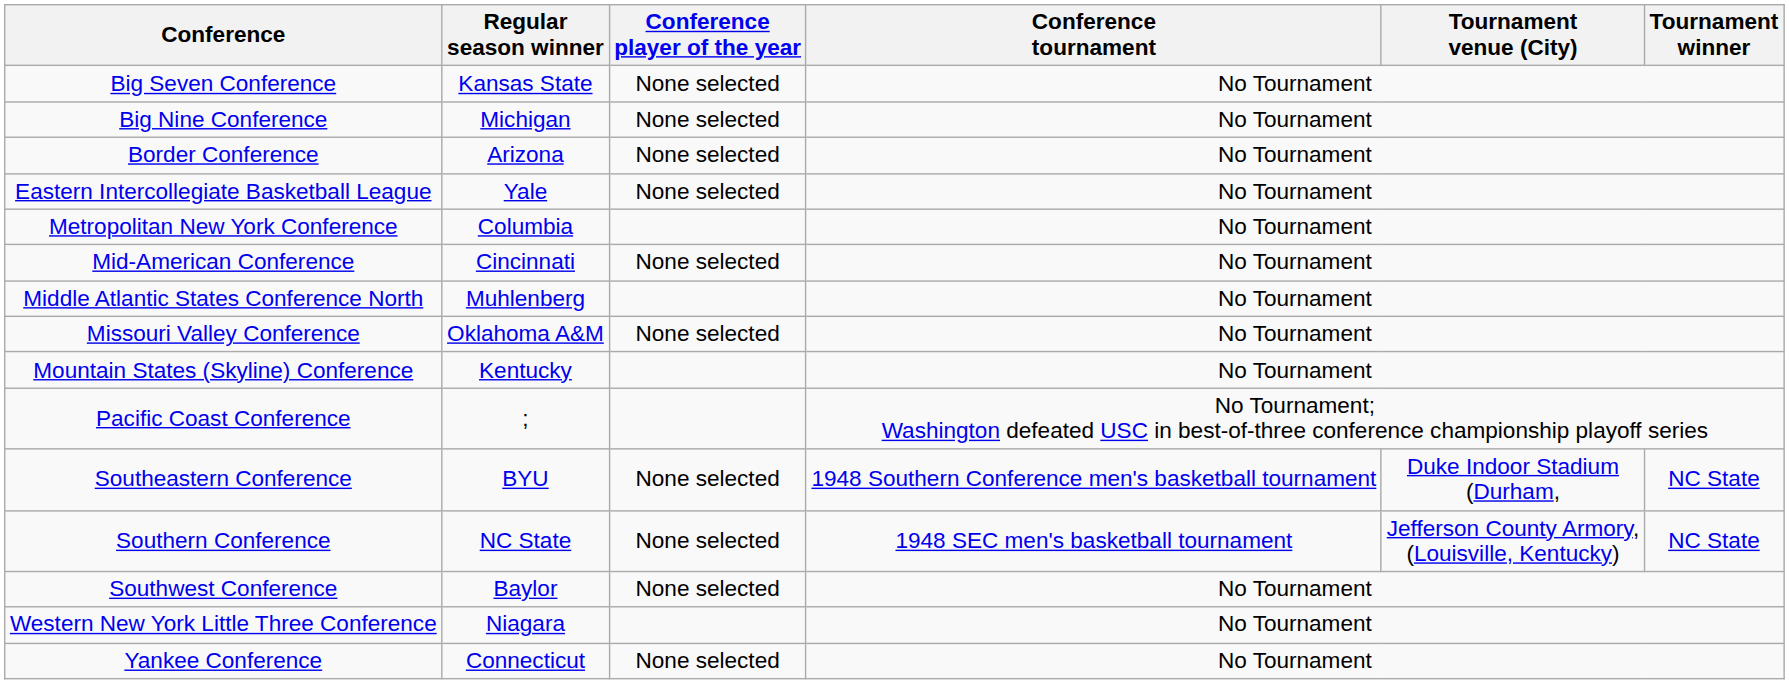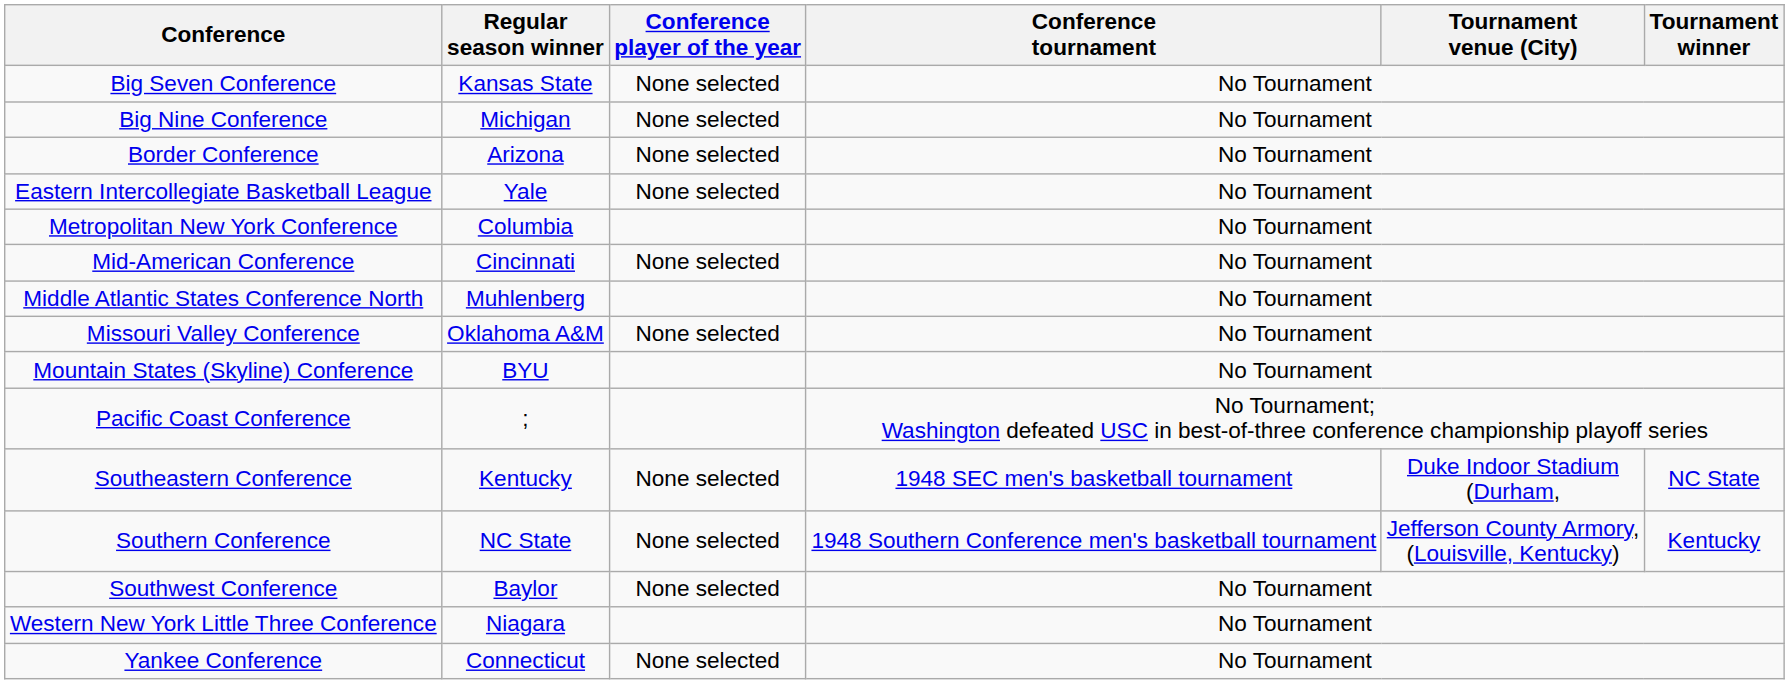 <table class="wikitable" style="text-align:center;">
 <tr>
 <th>Conference</th>
 <th>Regular <br> season winner</th>
 <th><a href='#'>Conference <br> player of the year</a></th>
 <th>Conference <br> tournament</th>
 <th>Tournament <br> venue (City)</th>
 <th>Tournament <br> winner</th>
 </tr>
 <tr>
 <td><a href='#'>Big Seven Conference</a></td>
 <td><a href='#'>Kansas State</a></td>
 <td>None selected</td>
 <td colspan=3>No Tournament</td>
 </tr>
 <tr>
 <td><a href='#'>Big Nine Conference</a></td>
 <td><a href='#'>Michigan</a></td>
 <td>None selected</td>
 <td colspan=3>No Tournament</td>
 </tr>
 <tr>
 <td><a href='#'>Border Conference</a></td>
 <td><a href='#'>Arizona</a></td>
 <td>None selected</td>
 <td colspan=3>No Tournament</td>
 </tr>
 <tr>
 <td><a href='#'>Eastern Intercollegiate Basketball League</a></td>
 <td><a href='#'>Yale</a></td>
 <td>None selected</td>
 <td colspan=3>No Tournament</td>
 </tr>
 <tr>
 <td><a href='#'>Metropolitan New York Conference</a></td>
 <td><a href='#'>Columbia</a></td>
 <td></td>
 <td colspan=3>No Tournament</td>
 </tr>
 <tr>
 <td><a href='#'>Mid-American Conference</a></td>
 <td><a href='#'>Cincinnati</a></td>
 <td>None selected</td>
 <td colspan=3>No Tournament</td>
 </tr>
 <tr>
 <td><a href='#'>Middle Atlantic States Conference North</a></td>
 <td><a href='#'>Muhlenberg</a></td>
 <td></td>
 <td colspan=3>No Tournament</td>
 </tr>
 <tr>
 <td><a href='#'>Missouri Valley Conference</a></td>
 <td><a href='#'>Oklahoma A&M</a></td>
 <td>None selected</td>
 <td colspan=3>No Tournament</td>
 </tr>
 <tr>
 <td><a href='#'>Mountain States (Skyline) Conference</a></td>
-<td><a href='#'>Kentucky</a></td>
+<td><a href='#'>BYU</a></td>
 <td></td>
 <td colspan=3>No Tournament</td>
 </tr>
 <tr>
 <td><a href='#'>Pacific Coast Conference</a></td>
 <td>; </td>
 <td></td>
 <td colspan=3>No Tournament;<br><a href='#'>Washington</a> defeated <a href='#'>USC</a> in best-of-three conference championship playoff series</td>
 </tr>
 <tr>
 <td><a href='#'>Southeastern Conference</a></td>
-<td><a href='#'>BYU</a></td>
+<td><a href='#'>Kentucky</a></td>
 <td>None selected</td>
-<td><a href='#'>1948 Southern Conference men's basketball tournament</a></td>
+<td><a href='#'>1948 SEC men's basketball tournament</a></td>
 <td><a href='#'>Duke Indoor Stadium</a><br>(<a href='#'>Durham</a>, </td>
 <td><a href='#'>NC State</a></td>
 </tr>
 <tr>
 <td><a href='#'>Southern Conference</a></td>
 <td><a href='#'>NC State</a></td>
 <td>None selected</td>
-<td><a href='#'>1948 SEC men's basketball tournament</a></td>
+<td><a href='#'>1948 Southern Conference men's basketball tournament</a></td>
 <td><a href='#'>Jefferson County Armory</a>,<br>(<a href='#'>Louisville, Kentucky</a>)</td>
-<td><a href='#'>NC State</a></td>
+<td><a href='#'>Kentucky</a></td>
 </tr>
 <tr>
 <td><a href='#'>Southwest Conference</a></td>
 <td><a href='#'>Baylor</a></td>
 <td>None selected</td>
 <td colspan=3>No Tournament</td>
 </tr>
 <tr>
 <td><a href='#'>Western New York Little Three Conference</a></td>
 <td><a href='#'>Niagara</a></td>
 <td></td>
 <td colspan=3>No Tournament</td>
 </tr>
 <tr>
 <td><a href='#'>Yankee Conference</a></td>
 <td><a href='#'>Connecticut</a></td>
 <td>None selected</td>
 <td colspan=3>No Tournament</td>
 </tr>
 </table>
